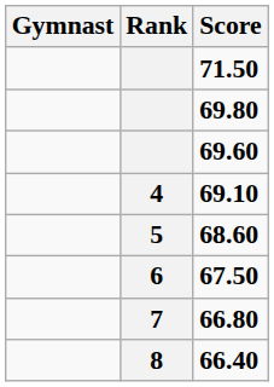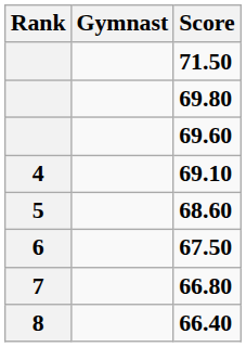 <table class="wikitable sortable">
 <tr>
+<th scope="col">Rank</th>
 <th scope="col">Gymnast</th>
-<th scope="col">Rank</th>
 <th scope="col">Score</th>
 </tr>
 <tr>
+<th scope="row"></th>
 <td></td>
-<th scope="row"></th>
 <td><strong>71.50</strong></td>
 </tr>
 <tr>
+<th scope="row"></th>
 <td></td>
-<th scope="row"></th>
 <td><strong>69.80</strong></td>
 </tr>
 <tr>
+<th scope="row"></th>
 <td></td>
-<th scope="row"></th>
 <td><strong>69.60</strong></td>
 </tr>
 <tr>
+<th scope="row">4</th>
 <td></td>
-<th scope="row">4</th>
 <td><strong>69.10</strong></td>
 </tr>
 <tr>
+<th scope="row">5</th>
 <td></td>
-<th scope="row">5</th>
 <td><strong>68.60</strong></td>
 </tr>
 <tr>
+<th scope="row">6</th>
 <td></td>
-<th scope="row">6</th>
 <td><strong>67.50</strong></td>
 </tr>
 <tr>
+<th scope="row">7</th>
 <td></td>
-<th scope="row">7</th>
 <td><strong>66.80</strong></td>
 </tr>
 <tr>
+<th scope="row">8</th>
 <td></td>
-<th scope="row">8</th>
 <td><strong>66.40</strong></td>
 </tr>
 </table>
